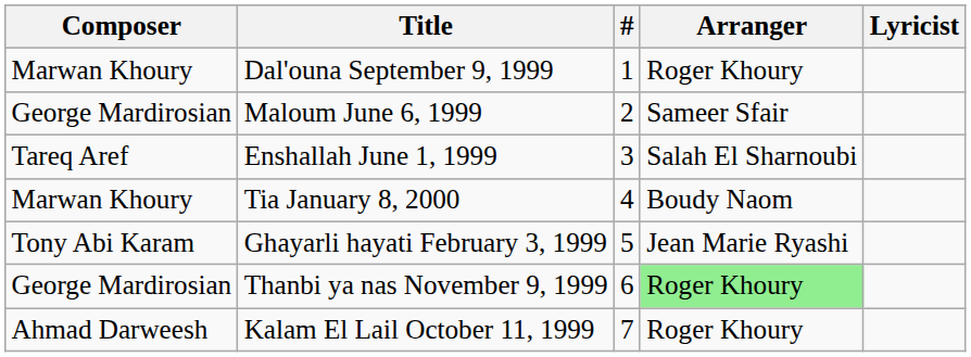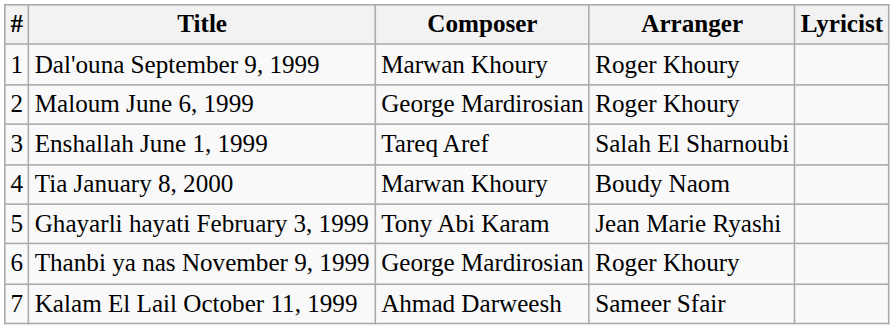 <table class="wikitable">
 <tr>
+<th align="center">#</th>
+<th align="center">Title</th>
 <th align="center">Composer</th>
-<th align="center">Title</th>
-<th align="center">#</th>
 <th align="center">Arranger</th>
 <th align="center">Lyricist</th>
 </tr>
 <tr>
+<td>1</td>
+<td>Dal'ouna September 9, 1999</td>
 <td>Marwan Khoury</td>
-<td>Dal'ouna September 9, 1999</td>
-<td>1</td>
 <td>Roger Khoury</td>
 <td></td>
 </tr>
 <tr>
+<td>2</td>
+<td>Maloum June 6, 1999</td>
 <td>George Mardirosian</td>
-<td>Maloum June 6, 1999</td>
-<td>2</td>
-<td>Sameer Sfair</td>
+<td>Roger Khoury</td>
 <td></td>
 </tr>
 <tr>
+<td>3</td>
+<td>Enshallah June 1, 1999</td>
 <td>Tareq Aref</td>
-<td>Enshallah June 1, 1999</td>
-<td>3</td>
 <td>Salah El Sharnoubi</td>
 <td></td>
 </tr>
 <tr>
+<td>4</td>
+<td>Tia January 8, 2000</td>
 <td>Marwan Khoury</td>
-<td>Tia January 8, 2000</td>
-<td>4</td>
 <td>Boudy Naom</td>
 <td></td>
 </tr>
 <tr>
+<td>5</td>
+<td>Ghayarli hayati February 3, 1999</td>
 <td>Tony Abi Karam</td>
-<td>Ghayarli hayati February 3, 1999</td>
-<td>5</td>
 <td>Jean Marie Ryashi</td>
 <td></td>
 </tr>
 <tr>
+<td>6</td>
+<td>Thanbi ya nas November 9, 1999</td>
 <td>George Mardirosian</td>
-<td>Thanbi ya nas November 9, 1999</td>
-<td>6</td>
-<td style="background: lightgreen;">Roger Khoury</td>
+<td>Roger Khoury</td>
 <td></td>
 </tr>
 <tr>
+<td>7</td>
+<td>Kalam El Lail October 11, 1999</td>
 <td>Ahmad Darweesh</td>
-<td>Kalam El Lail October 11, 1999</td>
-<td>7</td>
-<td>Roger Khoury</td>
+<td>Sameer Sfair</td>
 <td></td>
 </tr>
 </table>
